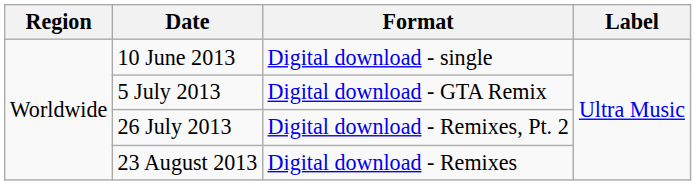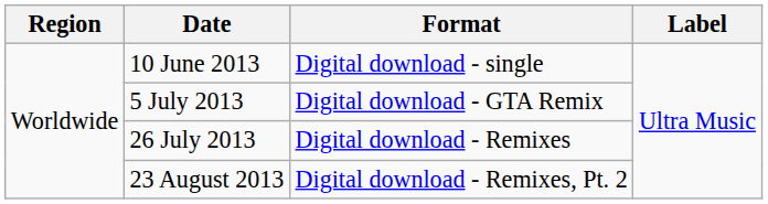 <table class=wikitable>
 <tr>
 <th>Region</th>
 <th>Date</th>
 <th>Format</th>
 <th>Label</th>
 </tr>
 <tr>
 <td rowspan="4">Worldwide</td>
 <td>10 June 2013</td>
 <td><a href='#'>Digital download</a> - single</td>
 <td rowspan="4"><a href='#'>Ultra Music</a></td>
 </tr>
 <tr>
 <td>5 July 2013</td>
 <td><a href='#'>Digital download</a> - GTA Remix</td>
 </tr>
 <tr>
 <td>26 July 2013</td>
-<td><a href='#'>Digital download</a> - Remixes, Pt. 2</td>
+<td><a href='#'>Digital download</a> - Remixes</td>
 </tr>
 <tr>
 <td>23 August 2013</td>
-<td><a href='#'>Digital download</a> - Remixes</td>
+<td><a href='#'>Digital download</a> - Remixes, Pt. 2</td>
 </tr>
 </table>
